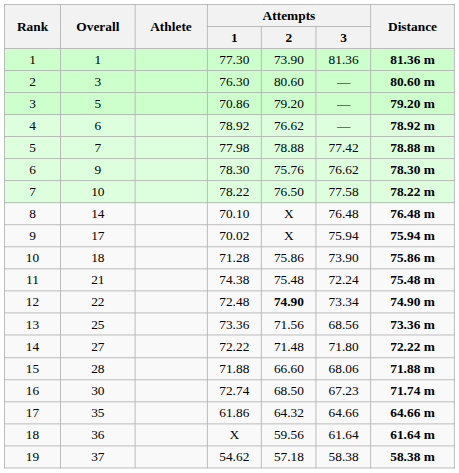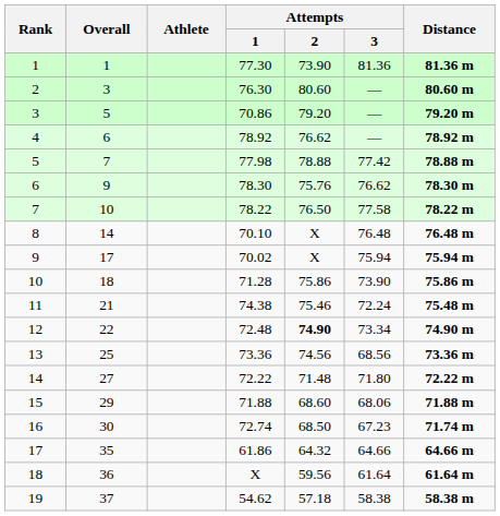 <table class="wikitable" style=" text-align:center; font-size:110%;" width="95%">
 <tr>
 <th rowspan="2">Rank</th>
 <th rowspan="2">Overall</th>
 <th rowspan="2">Athlete</th>
 <th colspan="3">Attempts</th>
 <th rowspan="2">Distance</th>
 </tr>
 <tr>
 <th>1</th>
 <th>2</th>
 <th>3</th>
 </tr>
 <tr style="background:#ccffcc;">
 <td>1</td>
 <td>1</td>
 <td align=left></td>
 <td>77.30</td>
 <td>73.90</td>
 <td>81.36</td>
 <td><strong>81.36 m</strong></td>
 </tr>
 <tr style="background:#ccffcc;">
 <td>2</td>
 <td>3</td>
 <td align=left></td>
 <td>76.30</td>
 <td>80.60</td>
 <td>—</td>
 <td><strong>80.60 m</strong></td>
 </tr>
 <tr style="background:#ccffcc;">
 <td>3</td>
 <td>5</td>
 <td align=left></td>
 <td>70.86</td>
 <td>79.20</td>
 <td>—</td>
 <td><strong>79.20 m</strong></td>
 </tr>
 <tr style="background:#ddffdd;">
 <td>4</td>
 <td>6</td>
 <td align=left></td>
 <td>78.92</td>
 <td>76.62</td>
 <td>—</td>
 <td><strong>78.92 m</strong></td>
 </tr>
 <tr style="background:#ddffdd;">
 <td>5</td>
 <td>7</td>
 <td align=left></td>
 <td>77.98</td>
 <td>78.88</td>
 <td>77.42</td>
 <td><strong>78.88 m</strong></td>
 </tr>
 <tr style="background:#ddffdd;">
 <td>6</td>
 <td>9</td>
 <td align=left></td>
 <td>78.30</td>
 <td>75.76</td>
 <td>76.62</td>
 <td><strong>78.30 m</strong></td>
 </tr>
 <tr style="background:#ddffdd;">
 <td>7</td>
 <td>10</td>
 <td align=left></td>
 <td>78.22</td>
 <td>76.50</td>
 <td>77.58</td>
 <td><strong>78.22 m</strong></td>
 </tr>
 <tr>
 <td>8</td>
 <td>14</td>
 <td align=left></td>
 <td>70.10</td>
 <td>X</td>
 <td>76.48</td>
 <td><strong>76.48 m</strong></td>
 </tr>
 <tr>
 <td>9</td>
 <td>17</td>
 <td align=left></td>
 <td>70.02</td>
 <td>X</td>
 <td>75.94</td>
 <td><strong>75.94 m</strong></td>
 </tr>
 <tr>
 <td>10</td>
 <td>18</td>
 <td align=left></td>
 <td>71.28</td>
 <td>75.86</td>
 <td>73.90</td>
 <td><strong>75.86 m</strong></td>
 </tr>
 <tr>
 <td>11</td>
 <td>21</td>
 <td align=left></td>
 <td>74.38</td>
-<td>75.48</td>
+<td>75.46</td>
 <td>72.24</td>
 <td><strong>75.48 m</strong></td>
 </tr>
 <tr>
 <td>12</td>
 <td>22</td>
 <td align=left></td>
 <td>72.48</td>
 <td><strong>74.90</strong></td>
 <td>73.34</td>
 <td><strong>74.90 m</strong></td>
 </tr>
 <tr>
 <td>13</td>
 <td>25</td>
 <td align=left></td>
 <td>73.36</td>
-<td>71.56</td>
+<td>74.56</td>
 <td>68.56</td>
 <td><strong>73.36 m</strong></td>
 </tr>
 <tr>
 <td>14</td>
 <td>27</td>
 <td align=left></td>
 <td>72.22</td>
 <td>71.48</td>
 <td>71.80</td>
 <td><strong>72.22 m</strong></td>
 </tr>
 <tr>
 <td>15</td>
-<td>28</td>
+<td>29</td>
 <td align=left></td>
 <td>71.88</td>
-<td>66.60</td>
+<td>68.60</td>
 <td>68.06</td>
 <td><strong>71.88 m</strong></td>
 </tr>
 <tr>
 <td>16</td>
 <td>30</td>
 <td align=left></td>
 <td>72.74</td>
 <td>68.50</td>
 <td>67.23</td>
 <td><strong>71.74 m</strong></td>
 </tr>
 <tr>
 <td>17</td>
 <td>35</td>
 <td align=left></td>
 <td>61.86</td>
 <td>64.32</td>
 <td>64.66</td>
 <td><strong>64.66 m</strong></td>
 </tr>
 <tr>
 <td>18</td>
 <td>36</td>
 <td align=left></td>
 <td>X</td>
 <td>59.56</td>
 <td>61.64</td>
 <td><strong>61.64 m</strong></td>
 </tr>
 <tr>
 <td>19</td>
 <td>37</td>
 <td align=left></td>
 <td>54.62</td>
 <td>57.18</td>
 <td>58.38</td>
 <td><strong>58.38 m</strong></td>
 </tr>
 </table>
